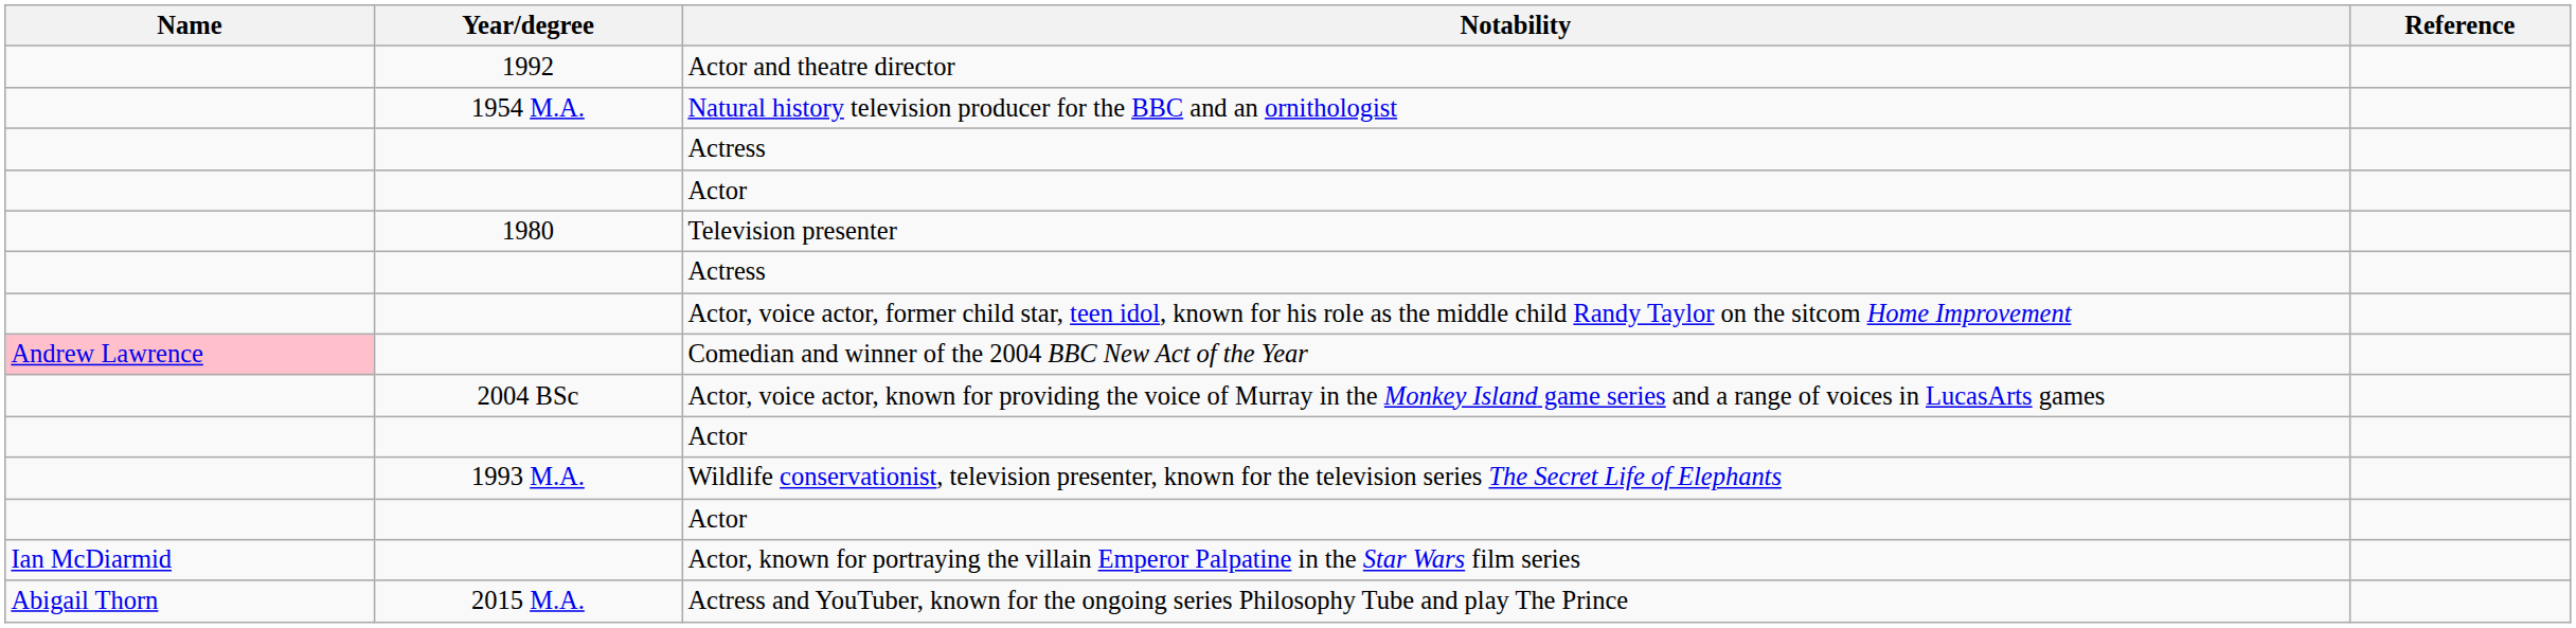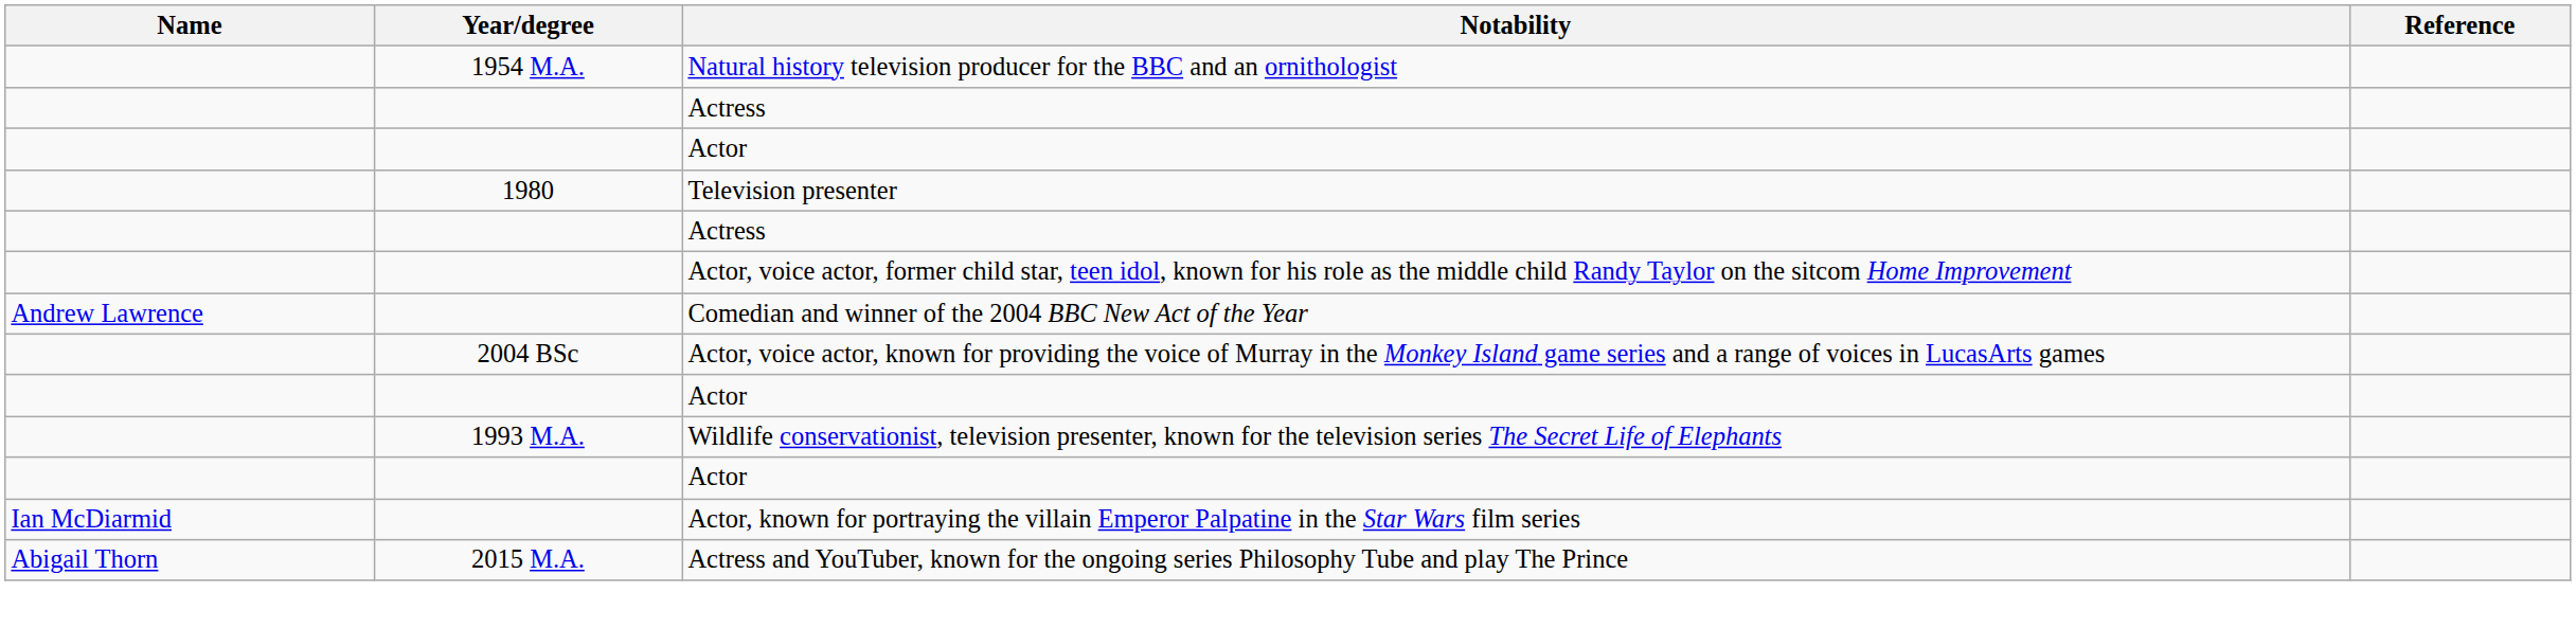 <table class="wikitable sortable" style="width:100%">
 <tr>
 <th style="width:*;">Name</th>
 <th style="width:12%;">Year/degree</th>
 <th style="width:65%;" class="unsortable">Notability</th>
 <th style="width:*;" class="unsortable">Reference</th>
-</tr>
-<tr>
-<td></td>
-<td style="text-align:center;">1992</td>
-<td>Actor and theatre director</td>
-<td style="text-align:center;"></td>
 </tr>
 <tr>
 <td></td>
 <td style="text-align:center;">1954 <a href='#'>M.A.</a></td>
 <td><a href='#'>Natural history</a> television producer for the <a href='#'>BBC</a> and an <a href='#'>ornithologist</a></td>
 <td style="text-align:center;"></td>
 </tr>
 <tr>
 <td></td>
 <td style="text-align:center;"></td>
 <td>Actress</td>
 <td style="text-align:center;"></td>
 </tr>
 <tr>
 <td></td>
 <td style="text-align:center;"></td>
 <td>Actor</td>
 <td style="text-align:center;"></td>
 </tr>
 <tr>
 <td></td>
 <td style="text-align:center;">1980</td>
 <td>Television presenter</td>
 <td style="text-align:center;"></td>
 </tr>
 <tr>
 <td></td>
 <td style="text-align:center;"></td>
 <td>Actress</td>
 <td style="text-align:center;"></td>
 </tr>
 <tr>
 <td></td>
 <td style="text-align:center;"></td>
 <td>Actor, voice actor, former child star, <a href='#'>teen idol</a>, known for his role as the middle child <a href='#'>Randy Taylor</a> on the sitcom <em><a href='#'>Home Improvement</a></em></td>
 <td style="text-align:center;"></td>
 </tr>
 <tr>
-<td style="background: pink;"><a href='#'>Andrew Lawrence</a></td>
+<td><a href='#'>Andrew Lawrence</a></td>
 <td style="text-align:center;"></td>
 <td>Comedian and winner of the 2004 <em>BBC New Act of the Year</em></td>
 <td style="text-align:center;"></td>
 </tr>
 <tr>
 <td></td>
 <td style="text-align:center;">2004 BSc</td>
 <td>Actor, voice actor, known for providing the voice of Murray in the <a href='#'><em>Monkey Island</em> game series</a> and a range of voices in <a href='#'>LucasArts</a> games</td>
 <td style="text-align:center;"></td>
 </tr>
 <tr>
 <td></td>
 <td style="text-align:center;"></td>
 <td>Actor</td>
 <td style="text-align:center;"></td>
 </tr>
 <tr>
 <td></td>
 <td style="text-align:center;">1993 <a href='#'>M.A.</a></td>
 <td>Wildlife <a href='#'>conservationist</a>, television presenter, known for the television series <em><a href='#'>The Secret Life of Elephants</a></em></td>
 <td style="text-align:center;"></td>
 </tr>
 <tr>
 <td></td>
 <td style="text-align:center;"></td>
 <td>Actor</td>
 <td style="text-align:center;"></td>
 </tr>
 <tr>
 <td><a href='#'>Ian McDiarmid</a></td>
 <td></td>
 <td>Actor, known for portraying the villain <a href='#'>Emperor Palpatine</a> in the <em><a href='#'>Star Wars</a></em> film series</td>
 </tr>
 <tr>
 <td><a href='#'>Abigail Thorn</a></td>
 <td style="text-align:center;">2015 <a href='#'>M.A.</a></td>
 <td>Actress and YouTuber, known for the ongoing series Philosophy Tube and play The Prince</td>
 <td></td>
 </tr>
 </table>
